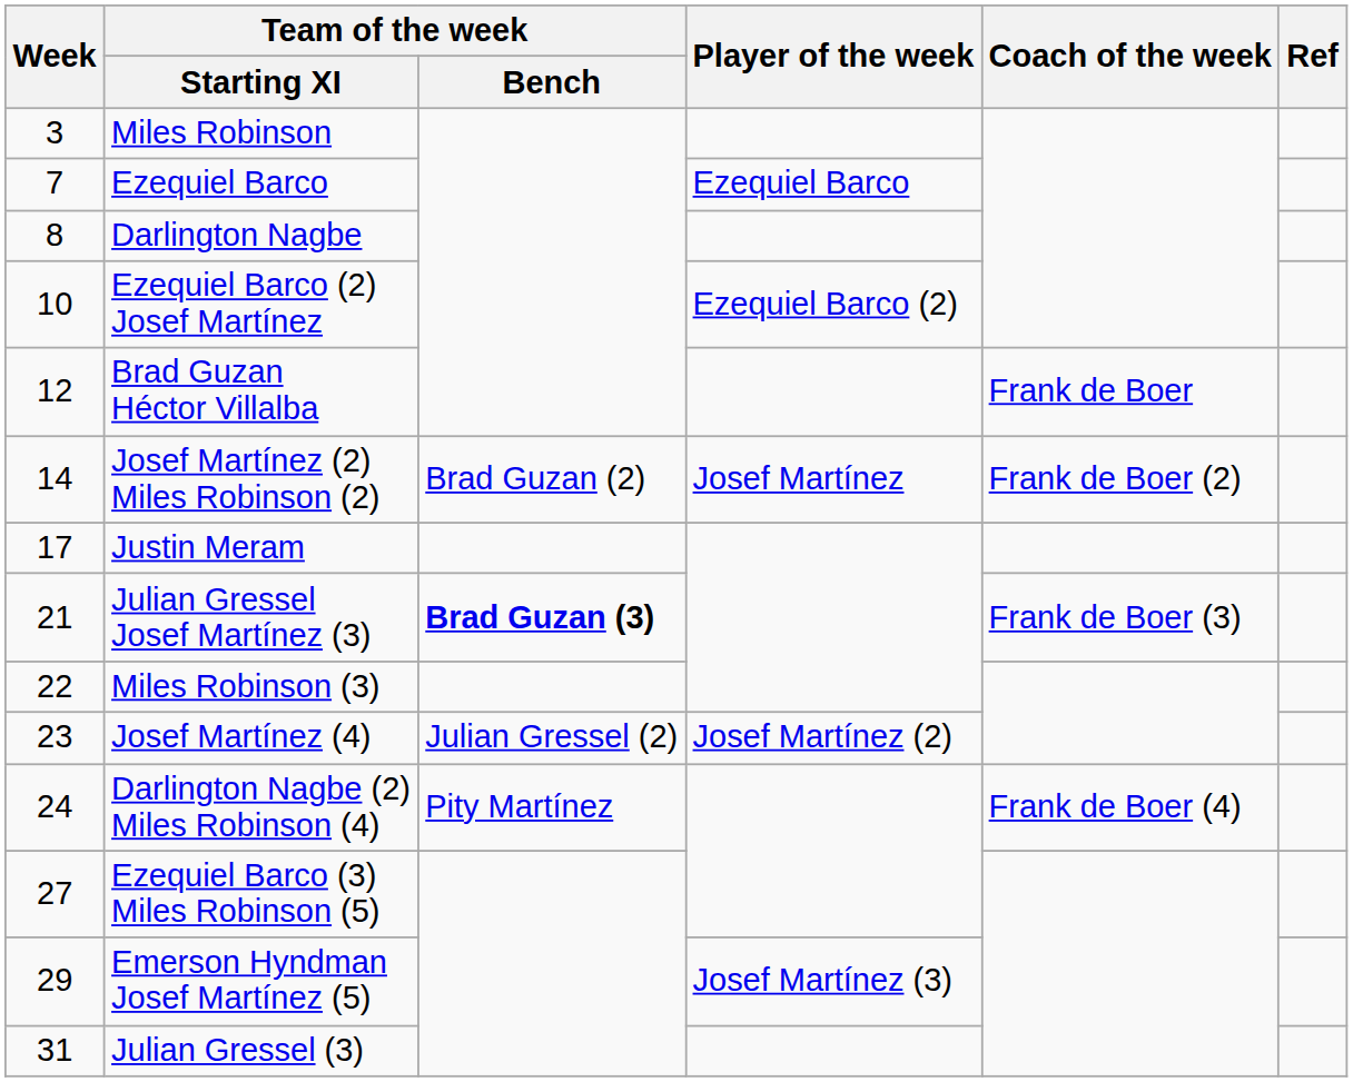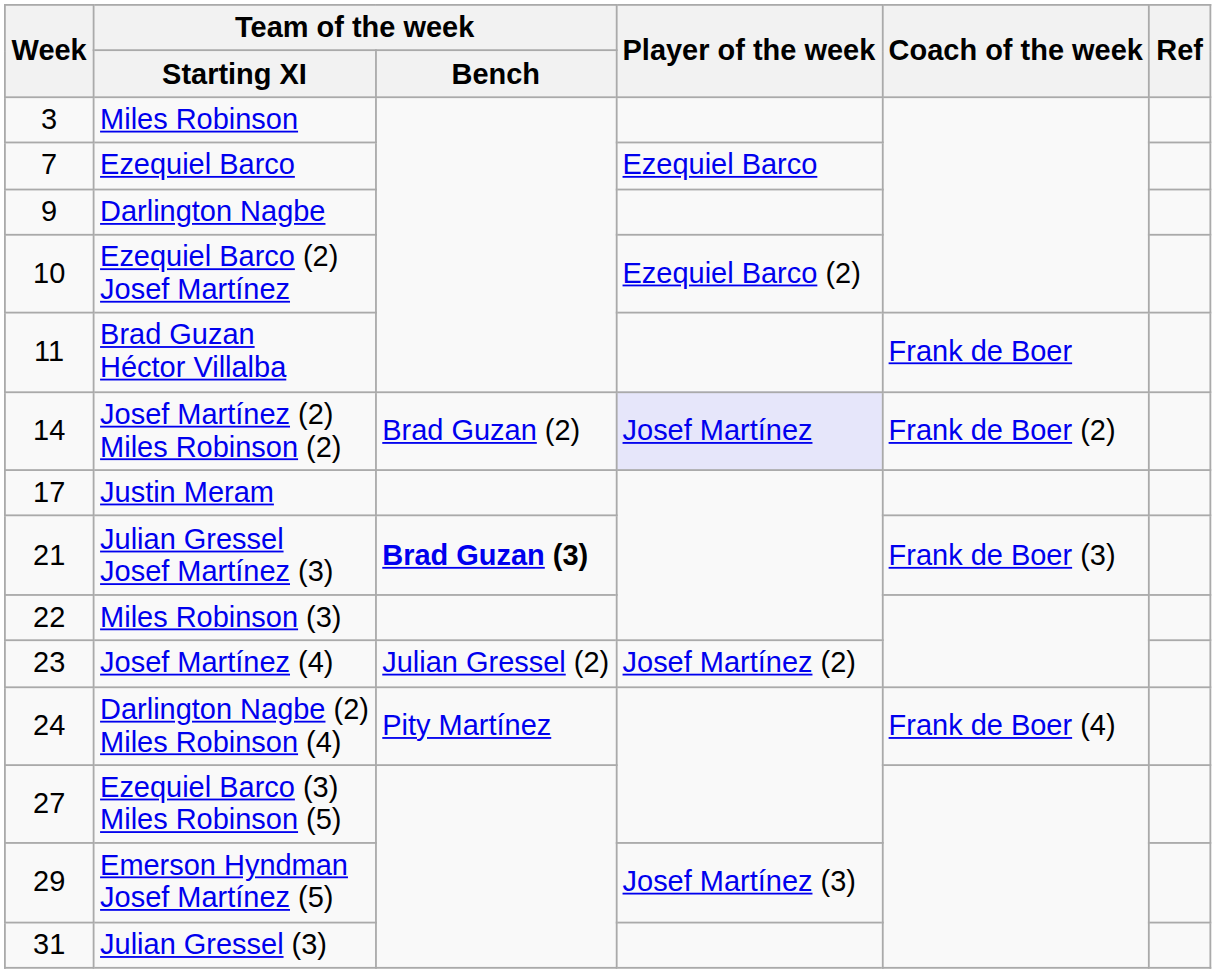 <table class="wikitable">
 <tr>
 <th rowspan="2">Week</th>
 <th colspan="2">Team of the week</th>
 <th rowspan="2">Player of the week</th>
 <th rowspan="2">Coach of the week</th>
 <th rowspan="2">Ref</th>
 </tr>
 <tr>
 <th>Starting XI</th>
 <th>Bench</th>
 </tr>
 <tr>
 <td style="text-align: center;">3</td>
 <td> <a href='#'>Miles Robinson</a></td>
 <td rowspan=5></td>
 <td></td>
 <td rowspan=4></td>
 <td style="text-align: center;"></td>
 </tr>
 <tr>
 <td style="text-align: center;">7</td>
 <td> <a href='#'>Ezequiel Barco</a></td>
 <td> <a href='#'>Ezequiel Barco</a></td>
 <td style="text-align: center;"></td>
 </tr>
 <tr>
-<td style="text-align: center;">8</td>
+<td style="text-align: center;">9</td>
 <td> <a href='#'>Darlington Nagbe</a></td>
 <td></td>
 <td style="text-align: center;"></td>
 </tr>
 <tr>
 <td style="text-align: center;">10</td>
 <td> <a href='#'>Ezequiel Barco</a> (2)<br> <a href='#'>Josef Martínez</a></td>
 <td> <a href='#'>Ezequiel Barco</a> (2)</td>
 <td style="text-align: center;"></td>
 </tr>
 <tr>
-<td style="text-align: center;">12</td>
+<td style="text-align: center;">11</td>
 <td> <a href='#'>Brad Guzan</a><br> <a href='#'>Héctor Villalba</a></td>
 <td></td>
 <td><a href='#'>Frank de Boer</a></td>
 <td style="text-align: center;"></td>
 </tr>
 <tr>
 <td style="text-align: center;">14</td>
 <td> <a href='#'>Josef Martínez</a> (2)<br> <a href='#'>Miles Robinson</a> (2)</td>
 <td> <a href='#'>Brad Guzan</a> (2)</td>
-<td> <a href='#'>Josef Martínez</a></td>
+<td style="background: lavender;"> <a href='#'>Josef Martínez</a></td>
 <td><a href='#'>Frank de Boer</a> (2)</td>
 <td style="text-align: center;"></td>
 </tr>
 <tr>
 <td style="text-align: center;">17</td>
 <td> <a href='#'>Justin Meram</a></td>
 <td></td>
 <td rowspan=3></td>
 <td></td>
 <td style="text-align: center;"></td>
 </tr>
 <tr>
 <td style="text-align: center;">21</td>
 <td> <a href='#'>Julian Gressel</a><br> <a href='#'>Josef Martínez</a> (3)</td>
 <td><strong> <a href='#'>Brad Guzan</a> (3)</strong></td>
 <td><a href='#'>Frank de Boer</a> (3)</td>
 <td style="text-align: center;"></td>
 </tr>
 <tr>
 <td style="text-align: center;">22</td>
 <td> <a href='#'>Miles Robinson</a> (3)</td>
 <td></td>
 <td rowspan=2></td>
 <td style="text-align: center;"></td>
 </tr>
 <tr>
 <td style="text-align: center;">23</td>
 <td> <a href='#'>Josef Martínez</a> (4)</td>
 <td> <a href='#'>Julian Gressel</a> (2)</td>
 <td> <a href='#'>Josef Martínez</a> (2)</td>
 <td style="text-align: center;"></td>
 </tr>
 <tr>
 <td style="text-align: center;">24</td>
 <td> <a href='#'>Darlington Nagbe</a> (2)<br> <a href='#'>Miles Robinson</a> (4)</td>
 <td> <a href='#'>Pity Martínez</a></td>
 <td rowspan=2></td>
 <td><a href='#'>Frank de Boer</a> (4)</td>
 <td style="text-align: center;"></td>
 </tr>
 <tr>
 <td style="text-align: center;">27</td>
 <td> <a href='#'>Ezequiel Barco</a> (3)<br> <a href='#'>Miles Robinson</a> (5)</td>
 <td rowspan=3></td>
 <td rowspan=3></td>
 <td style="text-align: center;"></td>
 </tr>
 <tr>
 <td style="text-align: center;">29</td>
 <td> <a href='#'>Emerson Hyndman</a><br> <a href='#'>Josef Martínez</a> (5)</td>
 <td> <a href='#'>Josef Martínez</a> (3)</td>
 <td style="text-align: center;"></td>
 </tr>
 <tr>
 <td style="text-align: center;">31</td>
 <td> <a href='#'>Julian Gressel</a> (3)</td>
 <td></td>
 <td style="text-align: center;"></td>
 </tr>
 </table>
